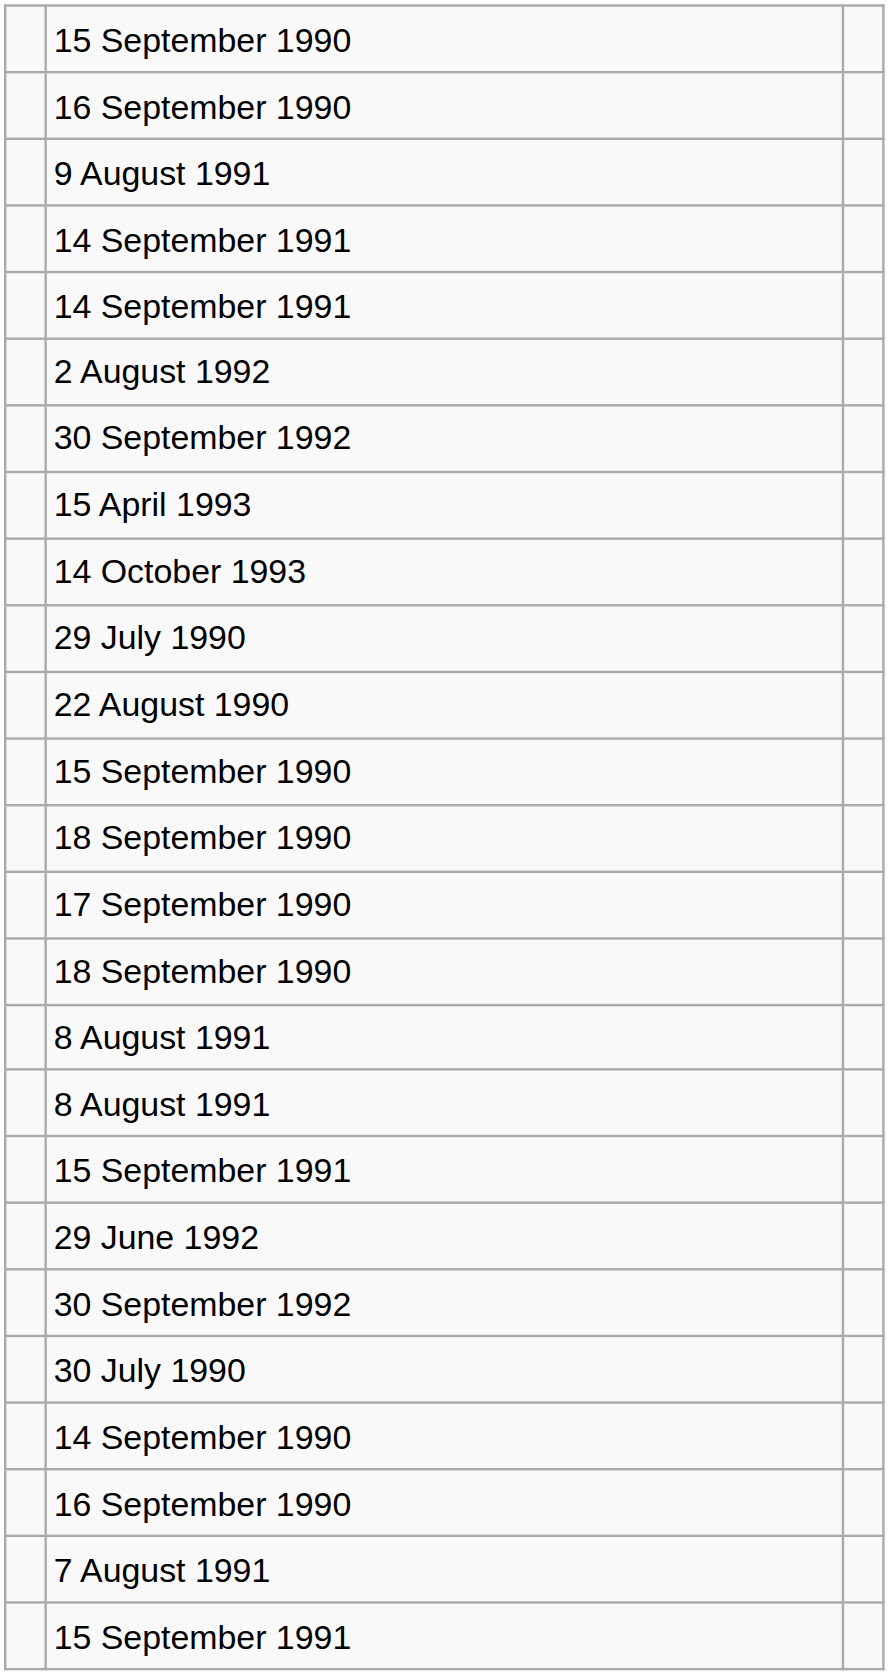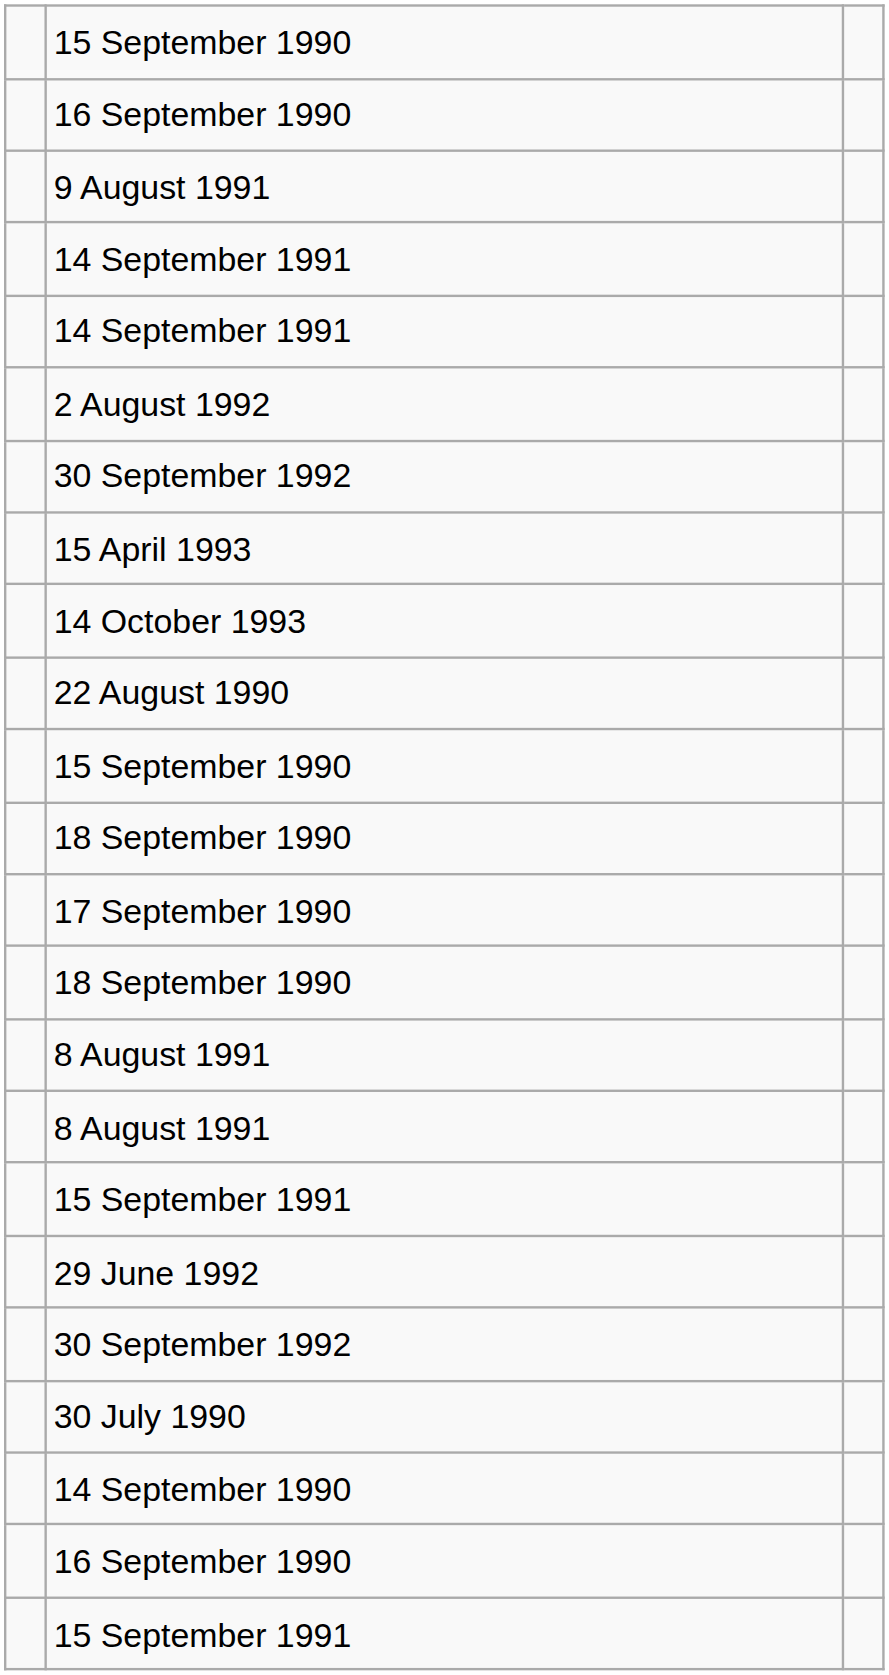 <table class="wikitable" style="font-size: 89%; float: left; width: 26em; margin-right: 1em; height: 700px">
 <tr>
 <td></td>
 <td>15 September 1990</td>
 <td></td>
 </tr>
 <tr>
 <td></td>
 <td>16 September 1990</td>
 <td></td>
 </tr>
 <tr>
 <td></td>
 <td>9 August 1991</td>
 <td></td>
 </tr>
 <tr>
 <td></td>
 <td>14 September 1991</td>
 <td></td>
 </tr>
 <tr>
 <td></td>
 <td>14 September 1991</td>
 <td></td>
 </tr>
 <tr>
 <td></td>
 <td>2 August 1992</td>
 <td></td>
 </tr>
 <tr>
 <td></td>
 <td>30 September 1992</td>
 <td></td>
 </tr>
 <tr>
 <td></td>
 <td>15 April 1993</td>
 <td></td>
 </tr>
 <tr>
 <td></td>
 <td>14 October 1993</td>
-<td></td>
-</tr>
-<tr>
-<td></td>
-<td>29 July 1990</td>
 <td></td>
 </tr>
 <tr>
 <td></td>
 <td>22 August 1990</td>
 <td></td>
 </tr>
 <tr>
 <td></td>
 <td>15 September 1990</td>
 <td></td>
 </tr>
 <tr>
 <td></td>
 <td>18 September 1990</td>
 <td></td>
 </tr>
 <tr>
 <td></td>
 <td>17 September 1990</td>
 <td></td>
 </tr>
 <tr>
 <td></td>
 <td>18 September 1990</td>
 <td></td>
 </tr>
 <tr>
 <td></td>
 <td>8 August 1991</td>
 <td></td>
 </tr>
 <tr>
 <td></td>
 <td>8 August 1991</td>
 <td></td>
 </tr>
 <tr>
 <td></td>
 <td>15 September 1991</td>
 <td></td>
 </tr>
 <tr>
 <td></td>
 <td>29 June 1992</td>
 <td></td>
 </tr>
 <tr>
 <td></td>
 <td>30 September 1992</td>
 <td></td>
 </tr>
 <tr>
 <td></td>
 <td>30 July 1990</td>
 <td></td>
 </tr>
 <tr>
 <td></td>
 <td>14 September 1990</td>
 <td></td>
 </tr>
 <tr>
 <td></td>
 <td>16 September 1990</td>
 <td></td>
 </tr>
 <tr>
 <td></td>
-<td>7 August 1991</td>
-<td></td>
-</tr>
-<tr>
-<td></td>
 <td>15 September 1991</td>
 <td></td>
 </tr>
 </table>
